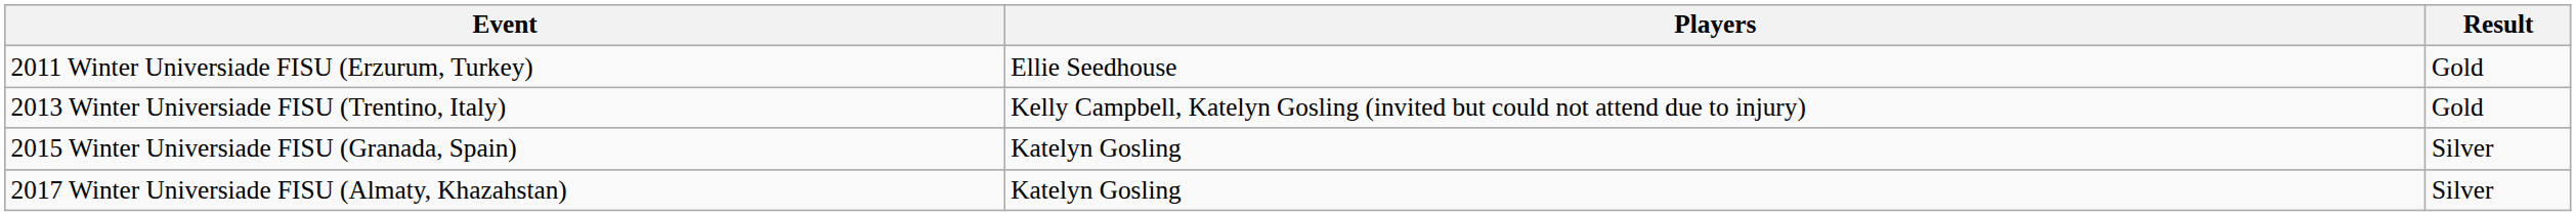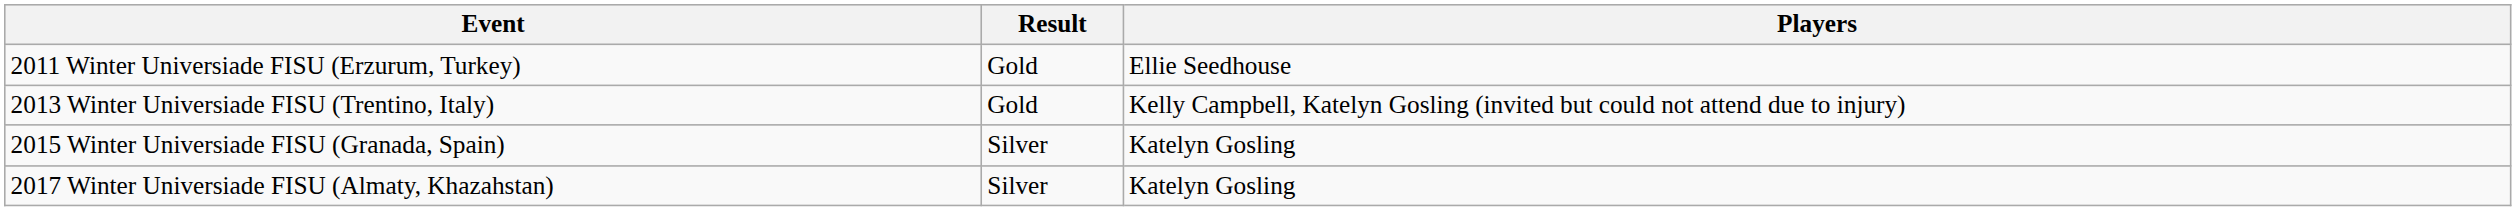 <table class="wikitable sortable" style="width:80%;">
 <tr>
 <th>Event</th>
+<th>Result</th>
 <th>Players</th>
-<th>Result</th>
 </tr>
 <tr>
 <td>2011 Winter Universiade FISU (Erzurum, Turkey)</td>
+<td>Gold</td>
 <td>Ellie Seedhouse</td>
-<td>Gold</td>
 </tr>
 <tr>
 <td>2013 Winter Universiade FISU (Trentino, Italy)</td>
+<td>Gold</td>
 <td>Kelly Campbell, Katelyn Gosling (invited but could not attend due to injury)</td>
-<td>Gold</td>
 </tr>
 <tr>
 <td>2015 Winter Universiade FISU (Granada, Spain)</td>
+<td>Silver</td>
 <td>Katelyn Gosling</td>
-<td>Silver</td>
 </tr>
 <tr>
 <td>2017 Winter Universiade FISU (Almaty, Khazahstan)</td>
+<td>Silver</td>
 <td>Katelyn Gosling</td>
-<td>Silver</td>
 </tr>
 </table>
